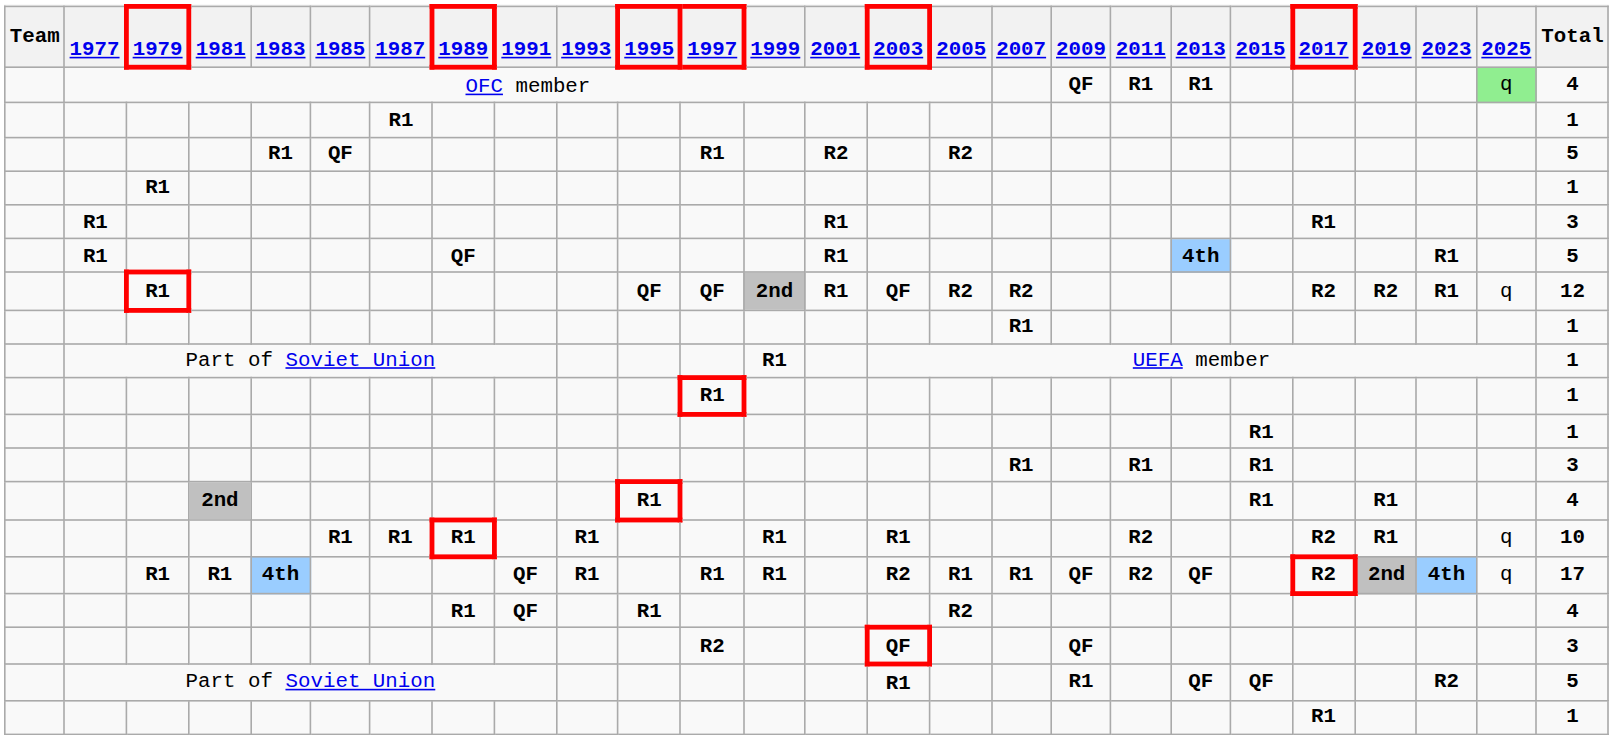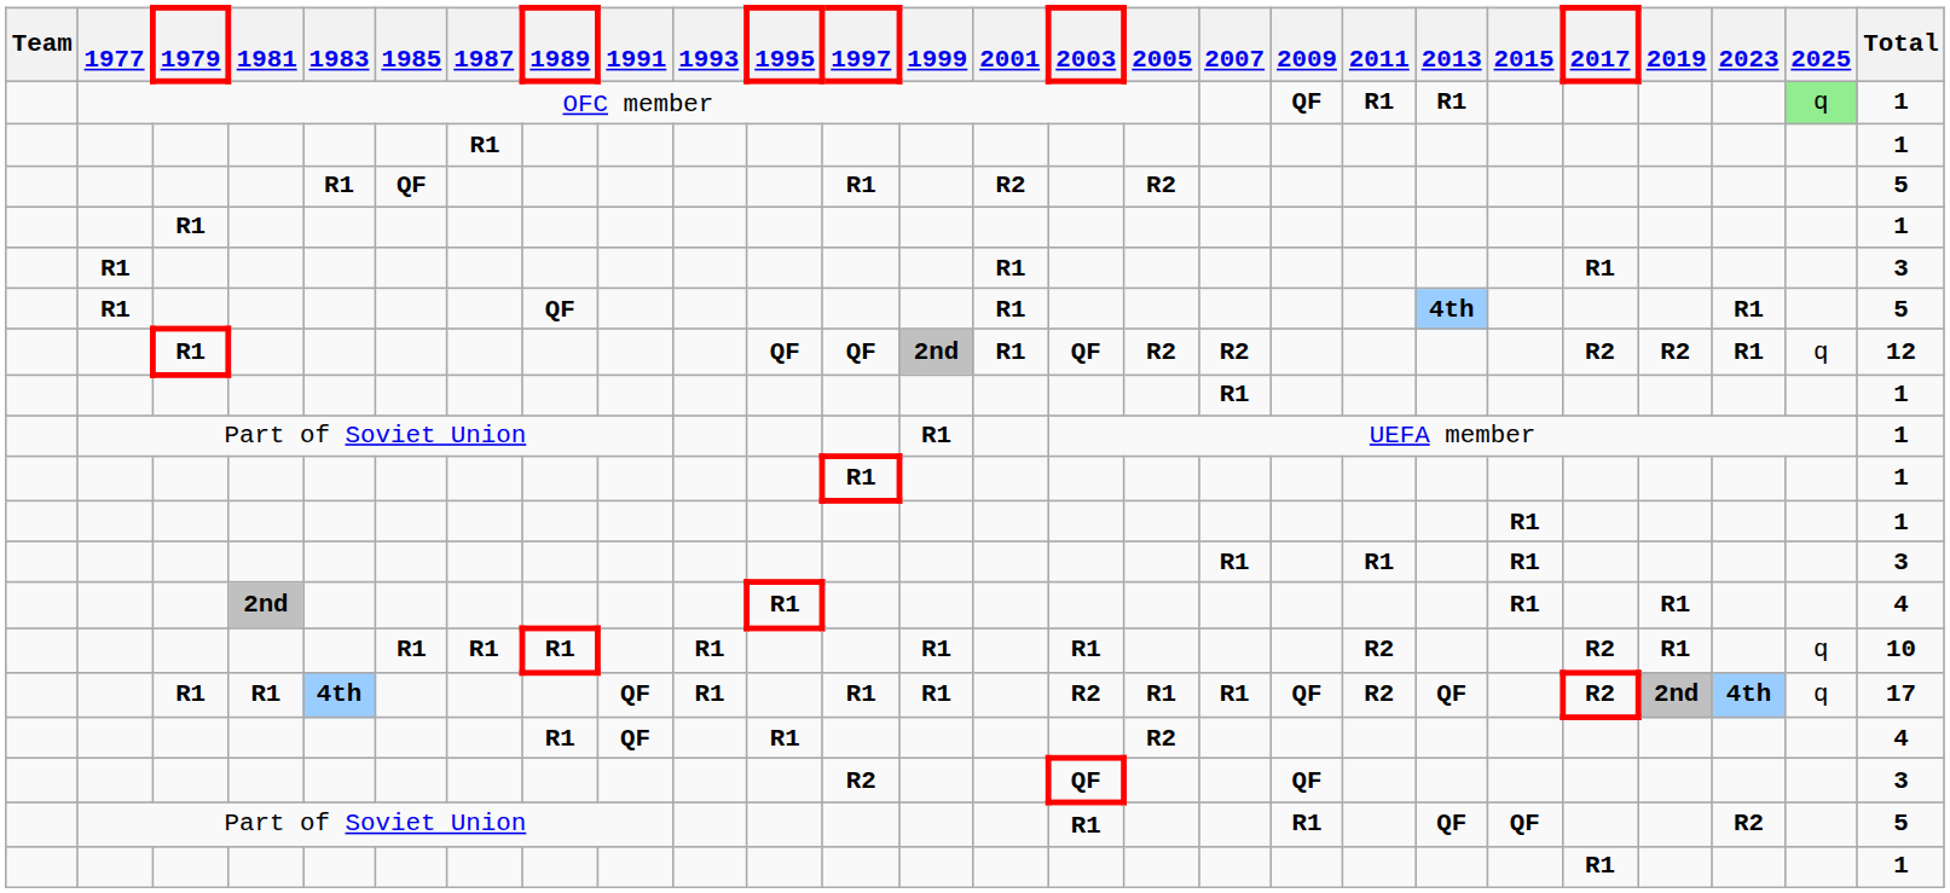 <table class="wikitable" style="text-align:center">
 <tr>
 <th>Team</th>
 <th><br><a href='#'>1977</a></th>
 <th style="border:3px solid red"><br><a href='#'>1979</a></th>
 <th><br><a href='#'>1981</a></th>
 <th><br><a href='#'>1983</a></th>
 <th><br><a href='#'>1985</a></th>
 <th><br><a href='#'>1987</a></th>
 <th style="border:3px solid red"><br><a href='#'>1989</a></th>
 <th><br><a href='#'>1991</a></th>
 <th><br><a href='#'>1993</a></th>
 <th style="border:3px solid red"><br><a href='#'>1995</a></th>
 <th style="border:3px solid red"><br><a href='#'>1997</a></th>
 <th><br><a href='#'>1999</a></th>
 <th><br><a href='#'>2001</a></th>
 <th style="border:3px solid red"><br><a href='#'>2003</a></th>
 <th><br><a href='#'>2005</a></th>
 <th><br><a href='#'>2007</a></th>
 <th><br><a href='#'>2009</a></th>
 <th><br><a href='#'>2011</a></th>
 <th><br><a href='#'>2013</a></th>
 <th><br><a href='#'>2015</a></th>
 <th style="border:3px solid red"><br><a href='#'>2017</a></th>
 <th><br><a href='#'>2019</a></th>
 <th><br><a href='#'>2023</a></th>
 <th><br><a href='#'>2025</a></th>
 <th>Total</th>
 </tr>
 <tr>
 <td align=left></td>
 <td colspan="15"><a href='#'>OFC</a> member</td>
 <td></td>
 <td><strong>QF</strong></td>
 <td><strong>R1</strong></td>
 <td><strong>R1</strong></td>
 <td></td>
 <td></td>
 <td></td>
 <td></td>
 <td style="background: lightgreen;">q</td>
-<td><strong>4</strong></td>
+<td><strong>1</strong></td>
 </tr>
 <tr>
 <td align=left></td>
 <td></td>
 <td></td>
 <td></td>
 <td></td>
 <td></td>
 <td><strong>R1</strong></td>
 <td></td>
 <td></td>
 <td></td>
 <td></td>
 <td></td>
 <td></td>
 <td></td>
 <td></td>
 <td></td>
 <td></td>
 <td></td>
 <td></td>
 <td></td>
 <td></td>
 <td></td>
 <td></td>
 <td></td>
 <td></td>
 <td><strong>1</strong></td>
 </tr>
 <tr>
 <td align=left></td>
 <td></td>
 <td></td>
 <td></td>
 <td><strong>R1</strong></td>
 <td><strong>QF</strong></td>
 <td></td>
 <td></td>
 <td></td>
 <td></td>
 <td></td>
 <td><strong>R1</strong></td>
 <td></td>
 <td><strong>R2</strong></td>
 <td></td>
 <td><strong>R2</strong></td>
 <td></td>
 <td></td>
 <td></td>
 <td></td>
 <td></td>
 <td></td>
 <td></td>
 <td></td>
 <td></td>
 <td><strong>5</strong></td>
 </tr>
 <tr>
 <td align=left></td>
 <td></td>
 <td><strong>R1</strong></td>
 <td></td>
 <td></td>
 <td></td>
 <td></td>
 <td></td>
 <td></td>
 <td></td>
 <td></td>
 <td></td>
 <td></td>
 <td></td>
 <td></td>
 <td></td>
 <td></td>
 <td></td>
 <td></td>
 <td></td>
 <td></td>
 <td></td>
 <td></td>
 <td></td>
 <td></td>
 <td><strong>1</strong></td>
 </tr>
 <tr>
 <td align=left></td>
 <td><strong>R1</strong></td>
 <td></td>
 <td></td>
 <td></td>
 <td></td>
 <td></td>
 <td></td>
 <td></td>
 <td></td>
 <td></td>
 <td></td>
 <td></td>
 <td><strong>R1</strong></td>
 <td></td>
 <td></td>
 <td></td>
 <td></td>
 <td></td>
 <td></td>
 <td></td>
 <td><strong>R1</strong></td>
 <td></td>
 <td></td>
 <td></td>
 <td><strong>3</strong></td>
 </tr>
 <tr>
 <td align=left></td>
 <td><strong>R1</strong></td>
 <td></td>
 <td></td>
 <td></td>
 <td></td>
 <td></td>
 <td><strong>QF</strong></td>
 <td></td>
 <td></td>
 <td></td>
 <td></td>
 <td></td>
 <td><strong>R1</strong></td>
 <td></td>
 <td></td>
 <td></td>
 <td></td>
 <td></td>
 <td bgcolor="#9acdff"><strong>4th</strong></td>
 <td></td>
 <td></td>
 <td></td>
 <td><strong>R1</strong></td>
 <td></td>
 <td><strong>5</strong></td>
 </tr>
 <tr>
 <td align=left></td>
 <td></td>
 <td style="border: 3px solid red"><strong>R1</strong></td>
 <td></td>
 <td></td>
 <td></td>
 <td></td>
 <td></td>
 <td></td>
 <td></td>
 <td><strong>QF</strong></td>
 <td><strong>QF</strong></td>
 <td bgcolor="silver"><strong>2nd</strong></td>
 <td><strong>R1</strong></td>
 <td><strong>QF</strong></td>
 <td><strong>R2</strong></td>
 <td><strong>R2</strong></td>
 <td></td>
 <td></td>
 <td></td>
 <td></td>
 <td><strong>R2</strong></td>
 <td><strong>R2</strong></td>
 <td><strong>R1</strong></td>
 <td>q</td>
 <td><strong>12</strong></td>
 </tr>
 <tr>
 <td align=left></td>
 <td></td>
 <td></td>
 <td></td>
 <td></td>
 <td></td>
 <td></td>
 <td></td>
 <td></td>
 <td></td>
 <td></td>
 <td></td>
 <td></td>
 <td></td>
 <td></td>
 <td></td>
 <td><strong>R1</strong></td>
 <td></td>
 <td></td>
 <td></td>
 <td></td>
 <td></td>
 <td></td>
 <td></td>
 <td></td>
 <td><strong>1</strong></td>
 </tr>
 <tr>
 <td align=left></td>
 <td colspan="8">Part of <a href='#'>Soviet Union</a></td>
 <td></td>
 <td></td>
 <td></td>
 <td><strong>R1</strong></td>
 <td></td>
 <td colspan="11"><a href='#'>UEFA</a> member</td>
 <td><strong>1</strong></td>
 </tr>
 <tr>
 <td align=left></td>
 <td></td>
 <td></td>
 <td></td>
 <td></td>
 <td></td>
 <td></td>
 <td></td>
 <td></td>
 <td></td>
 <td></td>
 <td style="border: 3px solid red"><strong>R1</strong></td>
 <td></td>
 <td></td>
 <td></td>
 <td></td>
 <td></td>
 <td></td>
 <td></td>
 <td></td>
 <td></td>
 <td></td>
 <td></td>
 <td></td>
 <td></td>
 <td><strong>1</strong></td>
 </tr>
 <tr>
 <td align=left></td>
 <td></td>
 <td></td>
 <td></td>
 <td></td>
 <td></td>
 <td></td>
 <td></td>
 <td></td>
 <td></td>
 <td></td>
 <td></td>
 <td></td>
 <td></td>
 <td></td>
 <td></td>
 <td></td>
 <td></td>
 <td></td>
 <td></td>
 <td><strong>R1</strong></td>
 <td></td>
 <td></td>
 <td></td>
 <td></td>
 <td><strong>1</strong></td>
 </tr>
 <tr>
 <td align=left></td>
 <td></td>
 <td></td>
 <td></td>
 <td></td>
 <td></td>
 <td></td>
 <td></td>
 <td></td>
 <td></td>
 <td></td>
 <td></td>
 <td></td>
 <td></td>
 <td></td>
 <td></td>
 <td><strong>R1</strong></td>
 <td></td>
 <td><strong>R1</strong></td>
 <td></td>
 <td><strong>R1</strong></td>
 <td></td>
 <td></td>
 <td></td>
 <td></td>
 <td><strong>3</strong></td>
 </tr>
 <tr>
 <td align=left></td>
 <td></td>
 <td></td>
 <td bgcolor="silver"><strong>2nd</strong></td>
 <td></td>
 <td></td>
 <td></td>
 <td></td>
 <td></td>
 <td></td>
 <td style="border: 3px solid red"><strong>R1</strong></td>
 <td></td>
 <td></td>
 <td></td>
 <td></td>
 <td></td>
 <td></td>
 <td></td>
 <td></td>
 <td></td>
 <td><strong>R1</strong></td>
 <td></td>
 <td><strong>R1</strong></td>
 <td></td>
 <td></td>
 <td><strong>4</strong></td>
 </tr>
 <tr>
 <td align=left></td>
 <td></td>
 <td></td>
 <td></td>
 <td></td>
 <td><strong>R1</strong></td>
 <td><strong>R1</strong></td>
 <td style="border: 3px solid red"><strong>R1</strong></td>
 <td></td>
 <td><strong>R1</strong></td>
 <td></td>
 <td></td>
 <td><strong>R1</strong></td>
 <td></td>
 <td><strong>R1</strong></td>
 <td></td>
 <td></td>
 <td></td>
 <td><strong>R2</strong></td>
 <td></td>
 <td></td>
 <td><strong>R2</strong></td>
 <td><strong>R1</strong></td>
 <td></td>
 <td>q</td>
 <td><strong>10</strong></td>
 </tr>
 <tr>
 <td align=left></td>
 <td></td>
 <td><strong>R1</strong></td>
 <td><strong>R1</strong></td>
 <td bgcolor="#9acdff"><strong>4th</strong></td>
 <td></td>
 <td></td>
 <td></td>
 <td><strong>QF</strong></td>
 <td><strong>R1</strong></td>
 <td></td>
 <td><strong>R1</strong></td>
 <td><strong>R1</strong></td>
 <td></td>
 <td><strong>R2</strong></td>
 <td><strong>R1</strong></td>
 <td><strong>R1</strong></td>
 <td><strong>QF</strong></td>
 <td><strong>R2</strong></td>
 <td><strong>QF</strong></td>
 <td></td>
 <td style="border: 3px solid red"><strong>R2</strong></td>
 <td bgcolor="silver"><strong>2nd</strong></td>
 <td bgcolor="#9acdff"><strong>4th</strong></td>
 <td>q</td>
 <td><strong>17</strong></td>
 </tr>
 <tr>
 <td align=left></td>
 <td></td>
 <td></td>
 <td></td>
 <td></td>
 <td></td>
 <td></td>
 <td><strong>R1</strong></td>
 <td><strong>QF</strong></td>
 <td></td>
 <td><strong>R1</strong></td>
 <td></td>
 <td></td>
 <td></td>
 <td></td>
 <td><strong>R2</strong></td>
 <td></td>
 <td></td>
 <td></td>
 <td></td>
 <td></td>
 <td></td>
 <td></td>
 <td></td>
 <td></td>
 <td><strong>4</strong></td>
 </tr>
 <tr>
 <td align=left></td>
 <td></td>
 <td></td>
 <td></td>
 <td></td>
 <td></td>
 <td></td>
 <td></td>
 <td></td>
 <td></td>
 <td></td>
 <td><strong>R2</strong></td>
 <td></td>
 <td></td>
 <td style="border: 3px solid red"><strong>QF</strong></td>
 <td></td>
 <td></td>
 <td><strong>QF</strong></td>
 <td></td>
 <td></td>
 <td></td>
 <td></td>
 <td></td>
 <td></td>
 <td></td>
 <td><strong>3</strong></td>
 </tr>
 <tr>
 <td align=left></td>
 <td colspan="8">Part of <a href='#'>Soviet Union</a></td>
 <td></td>
 <td></td>
 <td></td>
 <td></td>
 <td></td>
 <td><strong>R1</strong></td>
 <td></td>
 <td></td>
 <td><strong>R1</strong></td>
 <td></td>
 <td><strong>QF</strong></td>
 <td><strong>QF</strong></td>
 <td></td>
 <td></td>
 <td><strong>R2</strong></td>
 <td></td>
 <td><strong>5</strong></td>
 </tr>
 <tr>
 <td align=left></td>
 <td></td>
 <td></td>
 <td></td>
 <td></td>
 <td></td>
 <td></td>
 <td></td>
 <td></td>
 <td></td>
 <td></td>
 <td></td>
 <td></td>
 <td></td>
 <td></td>
 <td></td>
 <td></td>
 <td></td>
 <td></td>
 <td></td>
 <td></td>
 <td><strong>R1</strong></td>
 <td></td>
 <td></td>
 <td></td>
 <td><strong>1</strong></td>
 </tr>
 </table>
